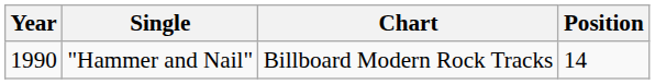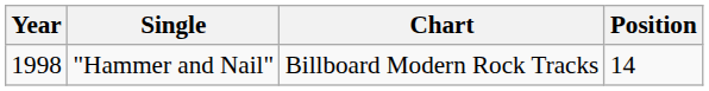 <table class="wikitable">
 <tr>
 <th align="left">Year</th>
 <th align="left">Single</th>
 <th align="left">Chart</th>
 <th align="left">Position</th>
 </tr>
 <tr>
-<td align="left">1990</td>
+<td align="left">1998</td>
 <td align="left">"Hammer and Nail"</td>
 <td align="left">Billboard Modern Rock Tracks</td>
 <td align="left">14</td>
 </tr>
 </table>
